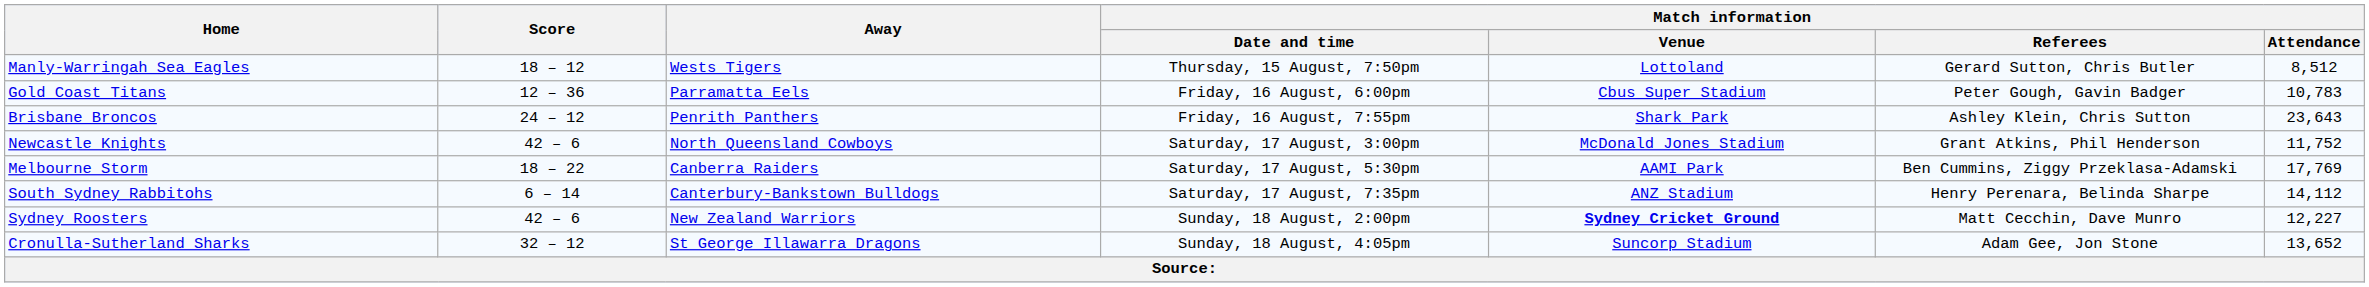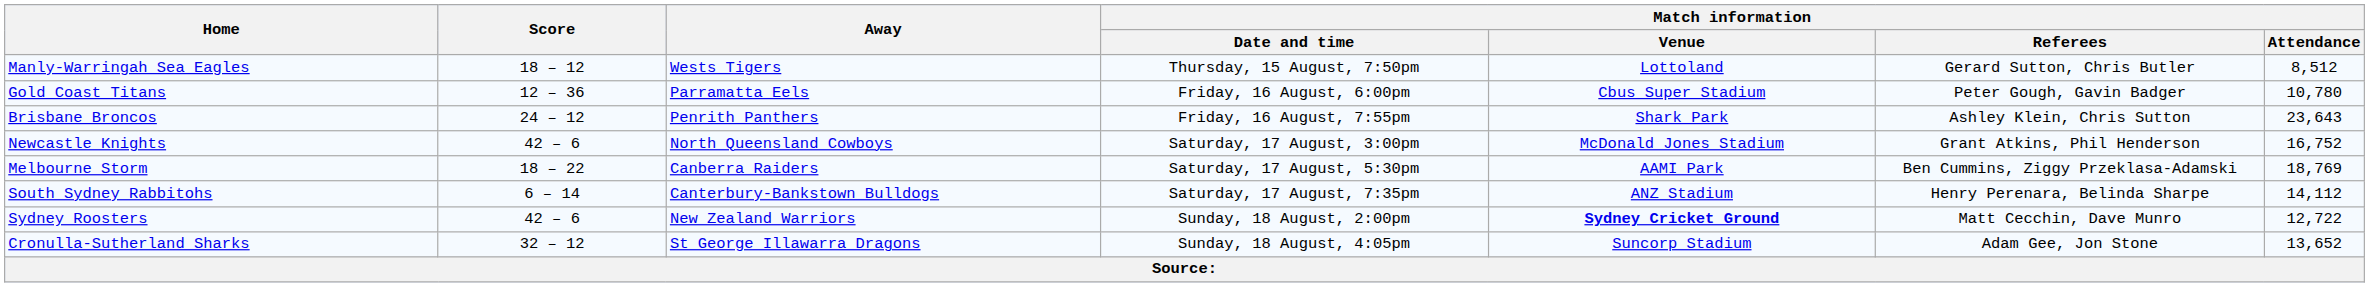 <table class="wikitable" style="border-collapse:collapse; text-align:center; width:100%;">
 <tr style="background:#c1d8ff;">
 <th rowspan="2" style="width:19%;">Home</th>
 <th rowspan="2" style="width:10%;">Score</th>
 <th rowspan="2" style="width:19%;">Away</th>
 <th colspan="6">Match information</th>
 </tr>
 <tr style="background:#efefef;">
 <th width="17%">Date and time</th>
 <th width="17%">Venue</th>
 <th width="17%">Referees</th>
 <th width="5%">Attendance</th>
 </tr>
 <tr style="text-align:center; background:#f5faff;">
 <td align="left"> <a href='#'>Manly-Warringah Sea Eagles</a></td>
 <td>18 – 12</td>
 <td align="left"> <a href='#'>Wests Tigers</a></td>
 <td>Thursday, 15 August, 7:50pm</td>
 <td><a href='#'>Lottoland</a></td>
 <td>Gerard Sutton, Chris Butler</td>
 <td>8,512</td>
 </tr>
 <tr style="text-align:center; background:#f5faff;">
 <td align="left"> <a href='#'>Gold Coast Titans</a></td>
 <td>12 – 36</td>
 <td align="left"> <a href='#'>Parramatta Eels</a></td>
 <td>Friday, 16 August, 6:00pm</td>
 <td><a href='#'>Cbus Super Stadium</a></td>
 <td>Peter Gough, Gavin Badger</td>
-<td>10,783</td>
+<td>10,780</td>
 </tr>
 <tr style="text-align:center; background:#f5faff;">
 <td align="left"> <a href='#'>Brisbane Broncos</a></td>
 <td>24 – 12</td>
 <td align="left"> <a href='#'>Penrith Panthers</a></td>
 <td>Friday, 16 August, 7:55pm</td>
 <td><a href='#'>Shark Park</a></td>
 <td>Ashley Klein, Chris Sutton</td>
 <td>23,643</td>
 </tr>
 <tr style="text-align:center; background:#f5faff;">
 <td align="left"> <a href='#'>Newcastle Knights</a></td>
 <td>42 – 6</td>
 <td align="left"> <a href='#'>North Queensland Cowboys</a></td>
 <td>Saturday, 17 August, 3:00pm</td>
 <td><a href='#'>McDonald Jones Stadium</a></td>
 <td>Grant Atkins, Phil Henderson</td>
-<td>11,752</td>
+<td>16,752</td>
 </tr>
 <tr style="text-align:center; background:#f5faff;">
 <td align="left"> <a href='#'>Melbourne Storm</a></td>
 <td>18 – 22</td>
 <td align="left"> <a href='#'>Canberra Raiders</a></td>
 <td>Saturday, 17 August, 5:30pm</td>
 <td><a href='#'>AAMI Park</a></td>
 <td>Ben Cummins, Ziggy Przeklasa-Adamski</td>
-<td>17,769</td>
+<td>18,769</td>
 </tr>
 <tr style="text-align:center; background:#f5faff;">
 <td align="left"> <a href='#'>South Sydney Rabbitohs</a></td>
 <td>6 – 14</td>
 <td align="left"> <a href='#'>Canterbury-Bankstown Bulldogs</a></td>
 <td>Saturday, 17 August, 7:35pm</td>
 <td><a href='#'>ANZ Stadium</a></td>
 <td>Henry Perenara, Belinda Sharpe</td>
 <td>14,112</td>
 </tr>
 <tr style="text-align:center; background:#f5faff;">
 <td align="left"> <a href='#'>Sydney Roosters</a></td>
 <td>42 – 6</td>
 <td align="left"> <a href='#'>New Zealand Warriors</a></td>
 <td>Sunday, 18 August, 2:00pm</td>
 <td><strong><a href='#'>Sydney Cricket Ground</a></strong></td>
 <td>Matt Cecchin, Dave Munro</td>
-<td>12,227</td>
+<td>12,722</td>
 </tr>
 <tr style="text-align:center; background:#f5faff;">
 <td align="left"> <a href='#'>Cronulla-Sutherland Sharks</a></td>
 <td>32 – 12</td>
 <td align="left"> <a href='#'>St George Illawarra Dragons</a></td>
 <td>Sunday, 18 August, 4:05pm</td>
 <td><a href='#'>Suncorp Stadium</a></td>
 <td>Adam Gee, Jon Stone</td>
 <td>13,652</td>
 </tr>
 <tr style="background:#c1d8ff;">
 <th colspan="7">Source:</th>
 </tr>
 </table>
